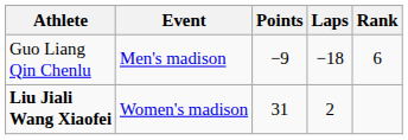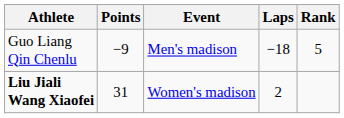 <table class=wikitable style=font-size:90%;text-align:center>
 <tr>
 <th>Athlete</th>
+<th>Points</th>
 <th>Event</th>
-<th>Points</th>
 <th>Laps</th>
 <th>Rank</th>
 </tr>
 <tr>
 <td align=left>Guo Liang<br><a href='#'>Qin Chenlu</a></td>
+<td>−9</td>
 <td align=left><a href='#'>Men's madison</a></td>
-<td>−9</td>
 <td>−18</td>
-<td>6</td>
+<td>5</td>
 </tr>
 <tr>
 <td align=left><strong>Liu Jiali<br>Wang Xiaofei</strong></td>
+<td>31</td>
 <td align=left><a href='#'>Women's madison</a></td>
-<td>31</td>
 <td>2</td>
 <td></td>
 </tr>
 </table>
